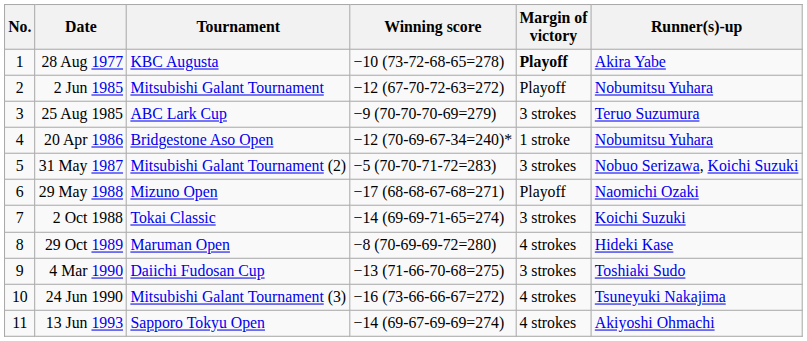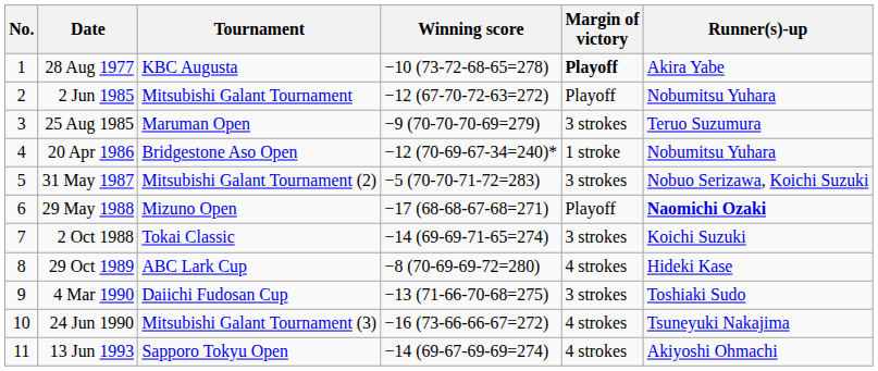 <table class="wikitable" style="font-size:95%;">
 <tr>
 <th>No.</th>
 <th>Date</th>
 <th>Tournament</th>
 <th>Winning score</th>
 <th>Margin of<br>victory</th>
 <th>Runner(s)-up</th>
 </tr>
 <tr>
 <td align=center>1</td>
 <td align=right>28 Aug <a href='#'>1977</a></td>
 <td><a href='#'>KBC Augusta</a></td>
 <td>−10 (73-72-68-65=278)</td>
 <td><strong>Playoff</strong></td>
 <td> <a href='#'>Akira Yabe</a></td>
 </tr>
 <tr>
 <td align=center>2</td>
 <td align=right>2 Jun <a href='#'>1985</a></td>
 <td><a href='#'>Mitsubishi Galant Tournament</a></td>
 <td>−12 (67-70-72-63=272)</td>
 <td>Playoff</td>
 <td> <a href='#'>Nobumitsu Yuhara</a></td>
 </tr>
 <tr>
 <td align=center>3</td>
 <td align=right>25 Aug 1985</td>
-<td><a href='#'>ABC Lark Cup</a></td>
+<td><a href='#'>Maruman Open</a></td>
 <td>−9 (70-70-70-69=279)</td>
 <td>3 strokes</td>
 <td> <a href='#'>Teruo Suzumura</a></td>
 </tr>
 <tr>
 <td align=center>4</td>
 <td align=right>20 Apr <a href='#'>1986</a></td>
 <td><a href='#'>Bridgestone Aso Open</a></td>
 <td>−12 (70-69-67-34=240)*</td>
 <td>1 stroke</td>
 <td> <a href='#'>Nobumitsu Yuhara</a></td>
 </tr>
 <tr>
 <td align=center>5</td>
 <td align=right>31 May <a href='#'>1987</a></td>
 <td><a href='#'>Mitsubishi Galant Tournament</a> (2)</td>
 <td>−5 (70-70-71-72=283)</td>
 <td>3 strokes</td>
 <td> <a href='#'>Nobuo Serizawa</a>,  <a href='#'>Koichi Suzuki</a></td>
 </tr>
 <tr>
 <td align=center>6</td>
 <td align=right>29 May <a href='#'>1988</a></td>
 <td><a href='#'>Mizuno Open</a></td>
 <td>−17 (68-68-67-68=271)</td>
 <td>Playoff</td>
-<td> <a href='#'>Naomichi Ozaki</a></td>
+<td><strong> <a href='#'>Naomichi Ozaki</a></strong></td>
 </tr>
 <tr>
 <td align=center>7</td>
 <td align=right>2 Oct 1988</td>
 <td><a href='#'>Tokai Classic</a></td>
 <td>−14 (69-69-71-65=274)</td>
 <td>3 strokes</td>
 <td> <a href='#'>Koichi Suzuki</a></td>
 </tr>
 <tr>
 <td align=center>8</td>
 <td align=right>29 Oct <a href='#'>1989</a></td>
-<td><a href='#'>Maruman Open</a></td>
+<td><a href='#'>ABC Lark Cup</a></td>
 <td>−8 (70-69-69-72=280)</td>
 <td>4 strokes</td>
 <td> <a href='#'>Hideki Kase</a></td>
 </tr>
 <tr>
 <td align=center>9</td>
 <td align=right>4 Mar <a href='#'>1990</a></td>
 <td><a href='#'>Daiichi Fudosan Cup</a></td>
 <td>−13 (71-66-70-68=275)</td>
 <td>3 strokes</td>
 <td> <a href='#'>Toshiaki Sudo</a></td>
 </tr>
 <tr>
 <td align=center>10</td>
 <td align=right>24 Jun 1990</td>
 <td><a href='#'>Mitsubishi Galant Tournament</a> (3)</td>
 <td>−16 (73-66-66-67=272)</td>
 <td>4 strokes</td>
 <td> <a href='#'>Tsuneyuki Nakajima</a></td>
 </tr>
 <tr>
 <td align=center>11</td>
 <td align=right>13 Jun <a href='#'>1993</a></td>
 <td><a href='#'>Sapporo Tokyu Open</a></td>
 <td>−14 (69-67-69-69=274)</td>
 <td>4 strokes</td>
 <td> <a href='#'>Akiyoshi Ohmachi</a></td>
 </tr>
 </table>
